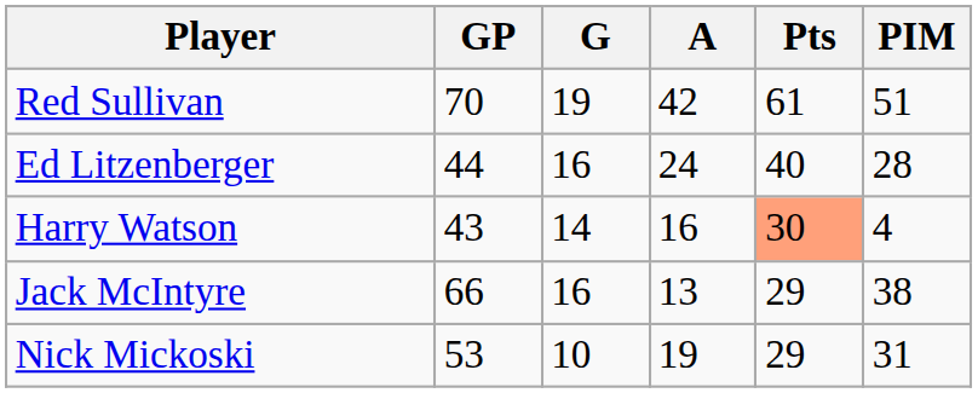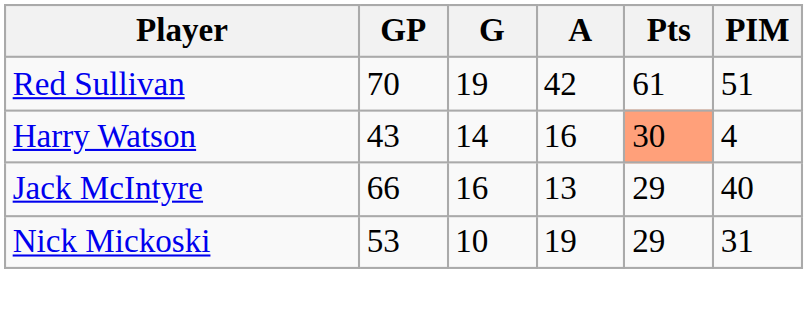 <table class="wikitable">
 <tr>
 <th bgcolor="#DDDDFF" width="40%">Player</th>
 <th bgcolor="#DDDDFF" width="10%">GP</th>
 <th bgcolor="#DDDDFF" width="10%">G</th>
 <th bgcolor="#DDDDFF" width="10%">A</th>
 <th bgcolor="#DDDDFF" width="10%">Pts</th>
 <th bgcolor="#DDDDFF" width="10%">PIM</th>
 </tr>
 <tr>
 <td><a href='#'>Red Sullivan</a></td>
 <td>70</td>
 <td>19</td>
 <td>42</td>
 <td>61</td>
 <td>51</td>
 </tr>
 <tr>
-<td><a href='#'>Ed Litzenberger</a></td>
-<td>44</td>
-<td>16</td>
-<td>24</td>
-<td>40</td>
-<td>28</td>
-</tr>
-<tr>
 <td><a href='#'>Harry Watson</a></td>
 <td>43</td>
 <td>14</td>
 <td>16</td>
 <td style="background: lightsalmon;">30</td>
 <td>4</td>
 </tr>
 <tr>
 <td><a href='#'>Jack McIntyre</a></td>
 <td>66</td>
 <td>16</td>
 <td>13</td>
 <td>29</td>
-<td>38</td>
+<td>40</td>
 </tr>
 <tr>
 <td><a href='#'>Nick Mickoski</a></td>
 <td>53</td>
 <td>10</td>
 <td>19</td>
 <td>29</td>
 <td>31</td>
 </tr>
 </table>
